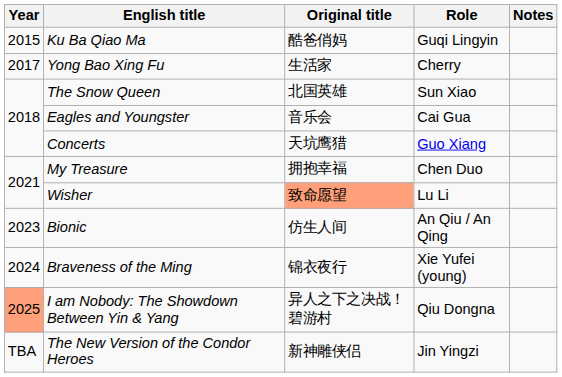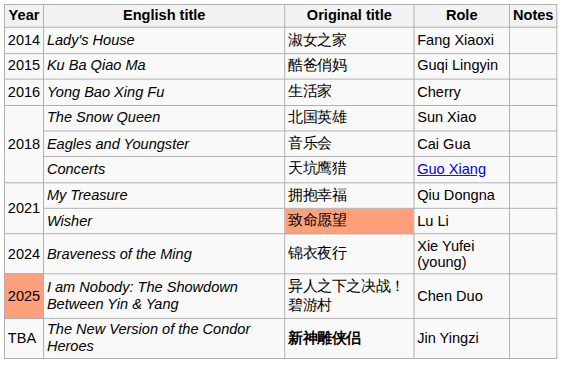 <table class="wikitable sortable">
 <tr>
 <th>Year</th>
 <th>English title</th>
 <th>Original title</th>
 <th>Role</th>
 <th class="unsortable">Notes</th>
 </tr>
 <tr>
+<td>2014</td>
+<td><em>Lady's House</em></td>
+<td>淑女之家</td>
+<td>Fang Xiaoxi</td>
+<td></td>
+</tr>
+<tr>
 <td>2015</td>
 <td><em>Ku Ba Qiao Ma</em></td>
 <td>酷爸俏妈</td>
 <td>Guqi Lingyin</td>
 <td></td>
 </tr>
 <tr>
-<td>2017</td>
+<td>2016</td>
 <td><em>Yong Bao Xing Fu</em></td>
 <td>生活家</td>
 <td>Cherry</td>
 <td></td>
 </tr>
 <tr>
 <td rowspan="3">2018</td>
 <td><em>The Snow Queen</em></td>
 <td>北国英雄</td>
 <td>Sun Xiao</td>
 <td></td>
 </tr>
 <tr>
 <td><em>Eagles and Youngster</em></td>
 <td>音乐会</td>
 <td>Cai Gua</td>
 <td></td>
 </tr>
 <tr>
 <td><em>Concerts</em></td>
 <td>天坑鹰猎</td>
 <td><a href='#'>Guo Xiang</a></td>
 <td></td>
 </tr>
 <tr>
 <td rowspan="2">2021</td>
 <td><em>My Treasure</em></td>
 <td>拥抱幸福</td>
-<td>Chen Duo</td>
+<td>Qiu Dongna</td>
 <td></td>
 </tr>
 <tr>
 <td><em>Wisher</em></td>
 <td style="background: lightsalmon;">致命愿望</td>
 <td>Lu Li</td>
-<td></td>
-</tr>
-<tr>
-<td>2023</td>
-<td><em>Bionic</em></td>
-<td>仿生人间</td>
-<td>An Qiu / An Qing</td>
 <td></td>
 </tr>
 <tr>
 <td>2024</td>
 <td><em>Braveness of the Ming</em></td>
 <td>锦衣夜行</td>
 <td>Xie Yufei (young)</td>
 <td></td>
 </tr>
 <tr>
 <td style="background: lightsalmon;">2025</td>
 <td><em>I am Nobody: The Showdown Between Yin & Yang</em></td>
 <td>异人之下之决战！碧游村</td>
-<td>Qiu Dongna</td>
+<td>Chen Duo</td>
 <td></td>
 </tr>
 <tr>
 <td>TBA</td>
 <td><em>The New Version of the Condor Heroes</em></td>
-<td>新神雕侠侣</td>
+<td><strong>新神雕侠侣</strong></td>
 <td>Jin Yingzi</td>
 <td></td>
 </tr>
 </table>
